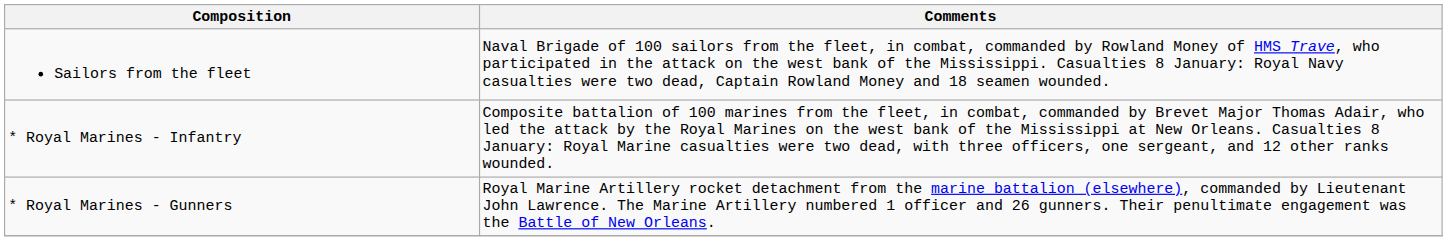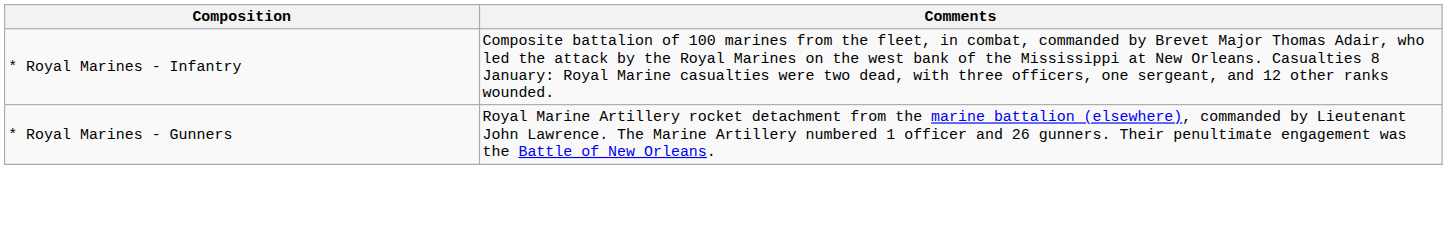 <table class="wikitable">
 <tr>
 <th width=33%>Composition</th>
 <th>Comments</th>
-</tr>
-<tr>
-<td rowspan=1><br><ul><li>Sailors from the fleet</li></ul></td>
-<td>Naval Brigade of 100 sailors from the fleet, in combat, commanded by Rowland Money of <a href='#'>HMS <em>Trave</em></a>, who participated in the attack on the west bank of the Mississippi. Casualties 8 January: Royal Navy casualties were two dead, Captain Rowland Money and 18 seamen wounded.</td>
 </tr>
 <tr>
 <td>* Royal Marines - Infantry</td>
 <td>Composite battalion of 100 marines from the fleet, in combat, commanded by Brevet Major Thomas Adair, who led the attack by the Royal Marines  on the west bank of the Mississippi at New Orleans. Casualties 8 January: Royal Marine casualties were two dead, with three officers, one sergeant, and 12 other ranks wounded.</td>
 </tr>
 <tr>
 <td>* Royal Marines - Gunners</td>
 <td>Royal Marine Artillery rocket detachment from the <a href='#'>marine battalion (elsewhere)</a>, commanded by Lieutenant John Lawrence. The Marine Artillery numbered 1 officer and 26 gunners.  Their penultimate engagement was the <a href='#'>Battle of New Orleans</a>.<br></td>
 </tr>
 <tr>
 </tr>
 </table>
